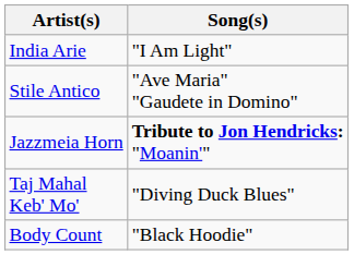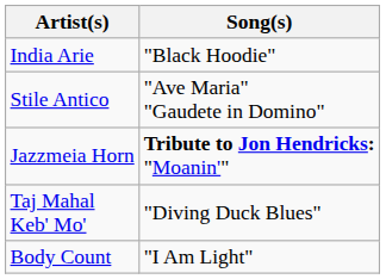 <table class="wikitable plainrowheaders">
 <tr>
 <th scope="col">Artist(s)</th>
 <th scope="col">Song(s)</th>
 </tr>
 <tr>
 <td scope="row"><a href='#'>India Arie</a></td>
-<td>"I Am Light"</td>
+<td>"Black Hoodie"</td>
 </tr>
 <tr>
 <td scope="row"><a href='#'>Stile Antico</a></td>
 <td>"Ave Maria"<br>"Gaudete in Domino"</td>
 </tr>
 <tr>
 <td scope="row"><a href='#'>Jazzmeia Horn</a></td>
 <td><strong>Tribute to <a href='#'>Jon Hendricks</a>:</strong><br>"<a href='#'>Moanin'</a>"</td>
 </tr>
 <tr>
 <td scope="row"><a href='#'>Taj Mahal</a><br><a href='#'>Keb' Mo'</a></td>
 <td>"Diving Duck Blues"</td>
 </tr>
 <tr>
 <td scope="row"><a href='#'>Body Count</a></td>
-<td>"Black Hoodie"</td>
+<td>"I Am Light"</td>
 </tr>
 </table>
